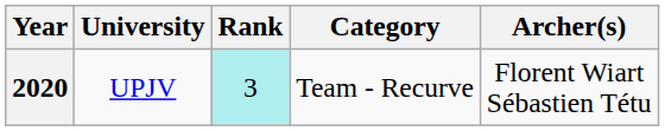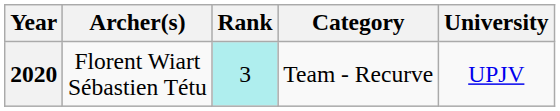 <table class="wikitable" style="text-align:center;">
 <tr>
 <th scope="col">Year</th>
-<th scope="col">University</th>
+<th scope="col">Archer(s)</th>
 <th scope="col">Rank</th>
 <th scope="col">Category</th>
-<th scope="col">Archer(s)</th>
+<th scope="col">University</th>
 </tr>
 <tr>
 <th scope="row">2020</th>
-<td><a href='#'>UPJV</a></td>
+<td>Florent Wiart<br>Sébastien Tétu</td>
 <td style="background: paleturquoise;"> 3</td>
 <td>Team - Recurve</td>
-<td>Florent Wiart<br>Sébastien Tétu</td>
+<td><a href='#'>UPJV</a></td>
 </tr>
 </table>
